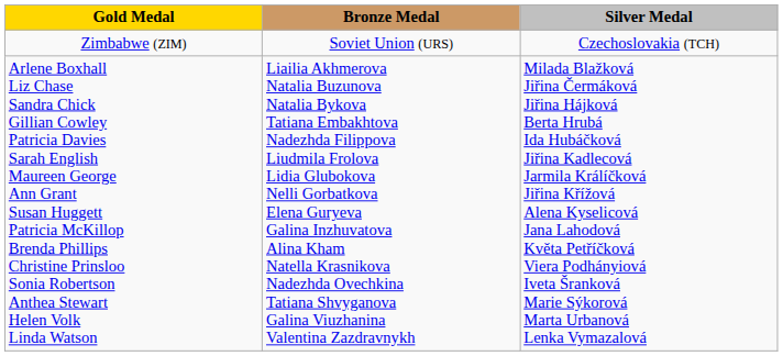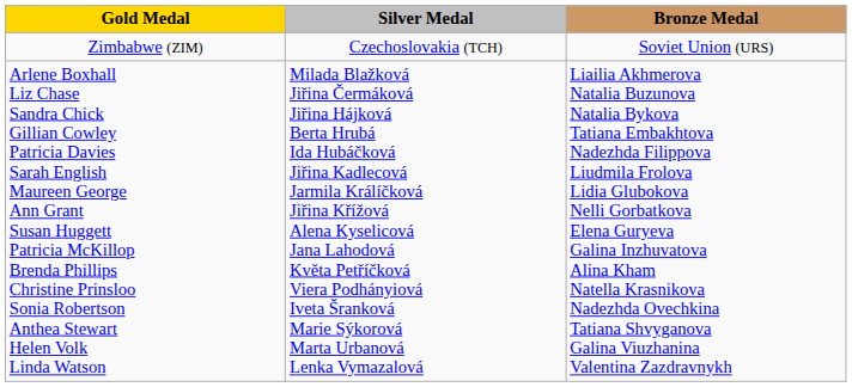 <table class="wikitable" style="text-align: center;">
 <tr>
 <th style="width: 250px; background-color: gold"><strong>Gold Medal</strong></th>
+<th style="width: 250px; background-color: silver"><strong>Silver Medal</strong></th>
 <th style="width: 250px; background-color: #cc9966"><strong>Bronze Medal</strong></th>
-<th style="width: 250px; background-color: silver"><strong>Silver Medal</strong></th>
 </tr>
 <tr>
 <td> <a href='#'>Zimbabwe</a> <small>(ZIM)</small></td>
+<td> <a href='#'>Czechoslovakia</a> <small>(TCH)</small></td>
 <td> <a href='#'>Soviet Union</a> <small>(URS)</small></td>
-<td> <a href='#'>Czechoslovakia</a> <small>(TCH)</small></td>
 </tr>
 <tr>
 <td style="text-align: left;"><a href='#'>Arlene Boxhall</a><br><a href='#'>Liz Chase</a><br><a href='#'>Sandra Chick</a><br><a href='#'>Gillian Cowley</a><br><a href='#'>Patricia Davies</a><br><a href='#'>Sarah English</a><br><a href='#'>Maureen George</a><br><a href='#'>Ann Grant</a><br><a href='#'>Susan Huggett</a><br><a href='#'>Patricia McKillop</a><br><a href='#'>Brenda Phillips</a><br><a href='#'>Christine Prinsloo</a><br><a href='#'>Sonia Robertson</a><br><a href='#'>Anthea Stewart</a><br><a href='#'>Helen Volk</a><br><a href='#'>Linda Watson</a></td>
+<td style="text-align: left;"><a href='#'>Milada Blažková</a><br><a href='#'>Jiřina Čermáková</a><br><a href='#'>Jiřina Hájková</a><br><a href='#'>Berta Hrubá</a><br><a href='#'>Ida Hubáčková</a><br><a href='#'>Jiřina Kadlecová</a><br><a href='#'>Jarmila Králíčková</a><br><a href='#'>Jiřina Křížová</a><br><a href='#'>Alena Kyselicová</a><br><a href='#'>Jana Lahodová</a><br><a href='#'>Květa Petříčková</a><br><a href='#'>Viera Podhányiová</a><br><a href='#'>Iveta Šranková</a><br><a href='#'>Marie Sýkorová</a><br><a href='#'>Marta Urbanová</a><br><a href='#'>Lenka Vymazalová</a></td>
 <td style="text-align: left;"><a href='#'>Liailia Akhmerova</a><br><a href='#'>Natalia Buzunova</a><br><a href='#'>Natalia Bykova</a><br><a href='#'>Tatiana Embakhtova</a><br><a href='#'>Nadezhda Filippova</a><br><a href='#'>Liudmila Frolova</a><br><a href='#'>Lidia Glubokova</a><br><a href='#'>Nelli Gorbatkova</a><br><a href='#'>Elena Guryeva</a><br><a href='#'>Galina Inzhuvatova</a><br><a href='#'>Alina Kham</a><br><a href='#'>Natella Krasnikova</a><br><a href='#'>Nadezhda Ovechkina</a><br><a href='#'>Tatiana Shvyganova</a><br><a href='#'>Galina Viuzhanina</a><br><a href='#'>Valentina Zazdravnykh</a></td>
-<td style="text-align: left;"><a href='#'>Milada Blažková</a><br><a href='#'>Jiřina Čermáková</a><br><a href='#'>Jiřina Hájková</a><br><a href='#'>Berta Hrubá</a><br><a href='#'>Ida Hubáčková</a><br><a href='#'>Jiřina Kadlecová</a><br><a href='#'>Jarmila Králíčková</a><br><a href='#'>Jiřina Křížová</a><br><a href='#'>Alena Kyselicová</a><br><a href='#'>Jana Lahodová</a><br><a href='#'>Květa Petříčková</a><br><a href='#'>Viera Podhányiová</a><br><a href='#'>Iveta Šranková</a><br><a href='#'>Marie Sýkorová</a><br><a href='#'>Marta Urbanová</a><br><a href='#'>Lenka Vymazalová</a></td>
 </tr>
 </table>
